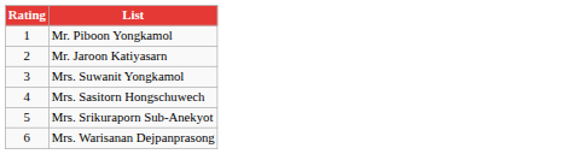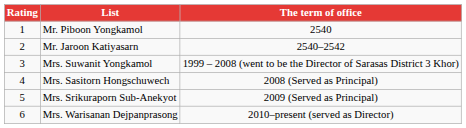 <table class="wikitable">
 <tr>
 <th style="background:#e53935;color:#fff;text-align: center;">Rating</th>
 <th style="background:#e53935;color:#fff;text-align: center;">List</th>
+<th style="background:#e53935;color:#fff;text-align: center;">The term of office</th>
 </tr>
 <tr>
 <td style = "text-align: center;">1</td>
 <td>Mr. Piboon Yongkamol</td>
+<td style = "text-align: center;">2540</td>
 </tr>
 <tr>
 <td style = "text-align: center;">2</td>
 <td>Mr. Jaroon Katiyasarn</td>
+<td style = "text-align: center;">2540–2542</td>
 </tr>
 <tr>
 <td style = "text-align: center;">3</td>
 <td>Mrs. Suwanit Yongkamol</td>
+<td style = "text-align: center;">1999 – 2008 (went to be the Director of Sarasas District 3 Khor)</td>
 </tr>
 <tr>
 <td style = "text-align: center;">4</td>
 <td>Mrs. Sasitorn Hongschuwech</td>
+<td style = "text-align: center;">2008 (Served as Principal)</td>
 </tr>
 <tr>
 <td style = "text-align: center;">5</td>
 <td>Mrs. Srikuraporn Sub-Anekyot</td>
+<td style = "text-align: center;">2009 (Served as Principal)</td>
 </tr>
 <tr>
 <td style = "text-align: center;">6</td>
 <td>Mrs. Warisanan Dejpanprasong</td>
+<td style = "text-align: center;">2010–present (served as Director)</td>
 </tr>
 </table>
